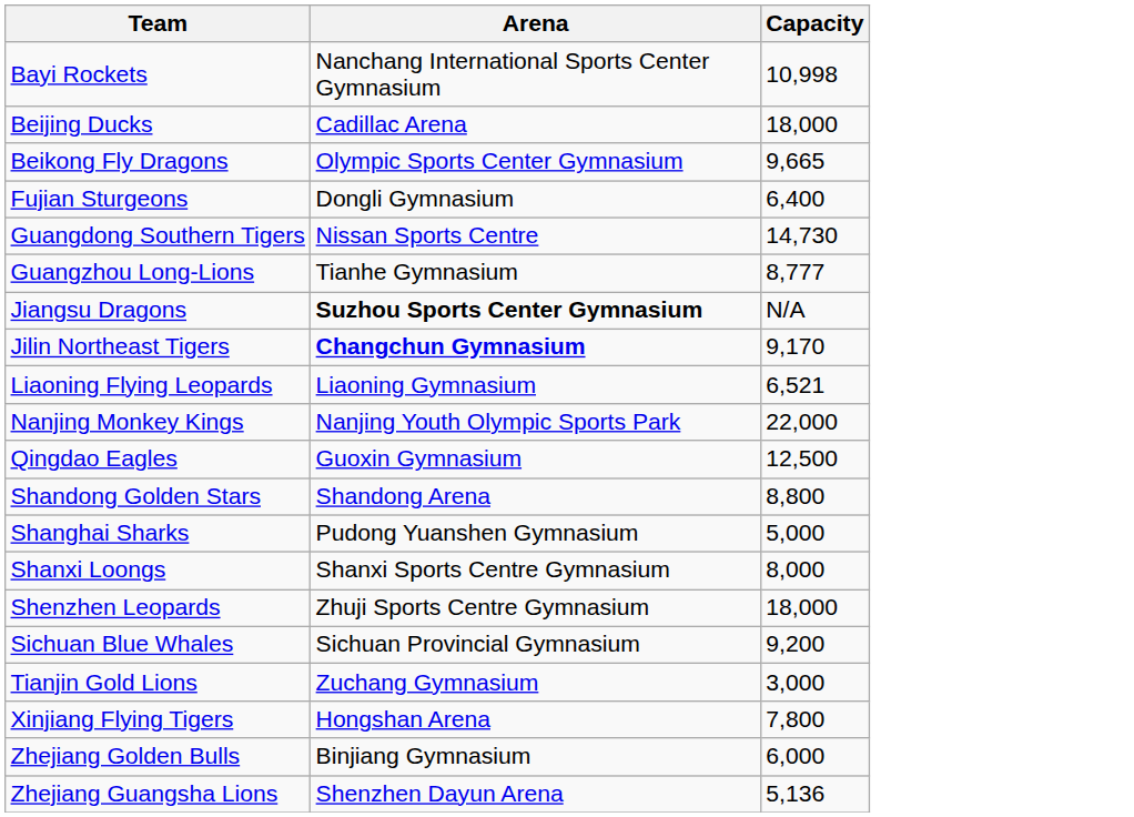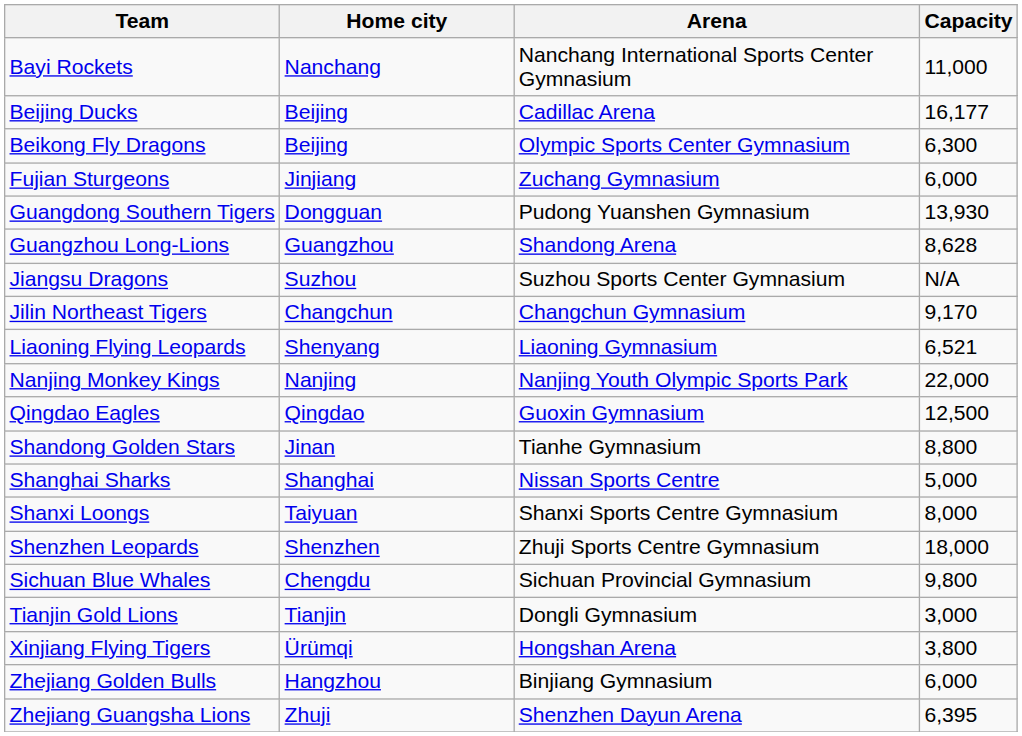 <table class="wikitable sortable">
 <tr>
 <th>Team</th>
+<th width=170>Home city</th>
 <th width=300>Arena</th>
 <th>Capacity</th>
 </tr>
 <tr>
 <td><a href='#'>Bayi Rockets</a></td>
+<td><a href='#'>Nanchang</a></td>
 <td>Nanchang International Sports Center Gymnasium</td>
-<td>10,998</td>
+<td>11,000</td>
 </tr>
 <tr>
 <td><a href='#'>Beijing Ducks</a></td>
+<td><a href='#'>Beijing</a></td>
 <td><a href='#'>Cadillac Arena</a></td>
-<td>18,000</td>
+<td>16,177</td>
 </tr>
 <tr>
 <td><a href='#'>Beikong Fly Dragons</a></td>
+<td><a href='#'>Beijing</a></td>
 <td><a href='#'>Olympic Sports Center Gymnasium</a></td>
-<td>9,665</td>
+<td>6,300</td>
 </tr>
 <tr>
 <td><a href='#'>Fujian Sturgeons</a></td>
-<td>Dongli Gymnasium</td>
-<td>6,400</td>
+<td><a href='#'>Jinjiang</a></td>
+<td><a href='#'>Zuchang Gymnasium</a></td>
+<td>6,000</td>
 </tr>
 <tr>
 <td><a href='#'>Guangdong Southern Tigers</a></td>
-<td><a href='#'>Nissan Sports Centre</a></td>
-<td>14,730</td>
+<td><a href='#'>Dongguan</a></td>
+<td>Pudong Yuanshen Gymnasium</td>
+<td>13,930</td>
 </tr>
 <tr>
 <td><a href='#'>Guangzhou Long-Lions</a></td>
-<td>Tianhe Gymnasium</td>
-<td>8,777</td>
+<td><a href='#'>Guangzhou</a></td>
+<td><a href='#'>Shandong Arena</a></td>
+<td>8,628</td>
 </tr>
 <tr>
 <td><a href='#'>Jiangsu Dragons</a></td>
-<td><strong>Suzhou Sports Center Gymnasium</strong></td>
+<td><a href='#'>Suzhou</a></td>
+<td>Suzhou Sports Center Gymnasium</td>
 <td>N/A</td>
 </tr>
 <tr>
 <td><a href='#'>Jilin Northeast Tigers</a></td>
-<td><strong><a href='#'>Changchun Gymnasium</a></strong></td>
+<td><a href='#'>Changchun</a></td>
+<td><a href='#'>Changchun Gymnasium</a></td>
 <td>9,170</td>
 </tr>
 <tr>
 <td><a href='#'>Liaoning Flying Leopards</a></td>
+<td><a href='#'>Shenyang</a></td>
 <td><a href='#'>Liaoning Gymnasium</a></td>
 <td>6,521</td>
 </tr>
 <tr>
 <td><a href='#'>Nanjing Monkey Kings</a></td>
+<td><a href='#'>Nanjing</a></td>
 <td><a href='#'>Nanjing Youth Olympic Sports Park</a></td>
 <td>22,000</td>
 </tr>
 <tr>
 <td><a href='#'>Qingdao Eagles</a></td>
+<td><a href='#'>Qingdao</a></td>
 <td><a href='#'>Guoxin Gymnasium</a></td>
 <td>12,500</td>
 </tr>
 <tr>
 <td><a href='#'>Shandong Golden Stars</a></td>
-<td><a href='#'>Shandong Arena</a></td>
+<td><a href='#'>Jinan</a></td>
+<td>Tianhe Gymnasium</td>
 <td>8,800</td>
 </tr>
 <tr>
 <td><a href='#'>Shanghai Sharks</a></td>
-<td>Pudong Yuanshen Gymnasium</td>
+<td><a href='#'>Shanghai</a></td>
+<td><a href='#'>Nissan Sports Centre</a></td>
 <td>5,000</td>
 </tr>
 <tr>
 <td><a href='#'>Shanxi Loongs</a></td>
+<td><a href='#'>Taiyuan</a></td>
 <td>Shanxi Sports Centre Gymnasium</td>
 <td>8,000</td>
 </tr>
 <tr>
 <td><a href='#'>Shenzhen Leopards</a></td>
+<td><a href='#'>Shenzhen</a></td>
 <td>Zhuji Sports Centre Gymnasium</td>
 <td>18,000</td>
 </tr>
 <tr>
 <td><a href='#'>Sichuan Blue Whales</a></td>
+<td><a href='#'>Chengdu</a></td>
 <td>Sichuan Provincial Gymnasium</td>
-<td>9,200</td>
+<td>9,800</td>
 </tr>
 <tr>
 <td><a href='#'>Tianjin Gold Lions</a></td>
-<td><a href='#'>Zuchang Gymnasium</a></td>
+<td><a href='#'>Tianjin</a></td>
+<td>Dongli Gymnasium</td>
 <td>3,000</td>
 </tr>
 <tr>
 <td><a href='#'>Xinjiang Flying Tigers</a></td>
+<td><a href='#'>Ürümqi</a></td>
 <td><a href='#'>Hongshan Arena</a></td>
-<td>7,800</td>
+<td>3,800</td>
 </tr>
 <tr>
 <td><a href='#'>Zhejiang Golden Bulls</a></td>
+<td><a href='#'>Hangzhou</a></td>
 <td>Binjiang Gymnasium</td>
 <td>6,000</td>
 </tr>
 <tr>
 <td><a href='#'>Zhejiang Guangsha Lions</a></td>
+<td><a href='#'>Zhuji</a></td>
 <td><a href='#'>Shenzhen Dayun Arena</a></td>
-<td>5,136</td>
+<td>6,395</td>
 </tr>
 </table>
